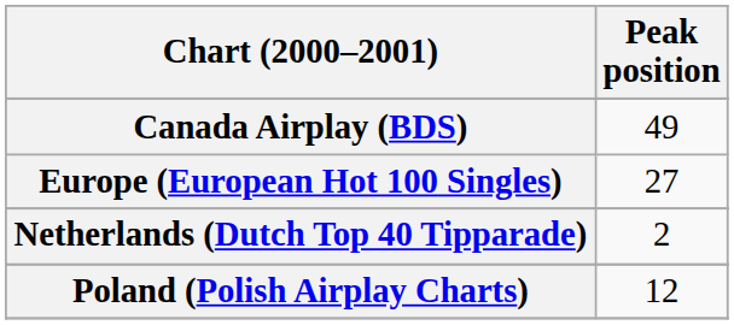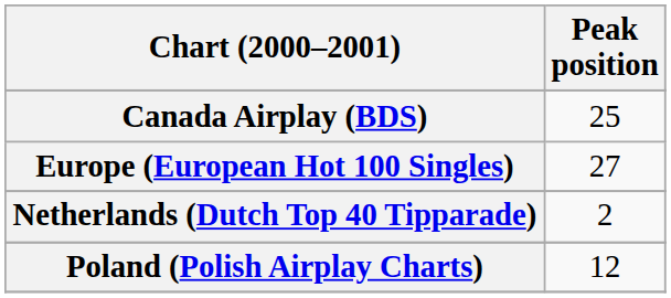 <table class="wikitable sortable plainrowheaders" style="text-align:center">
 <tr>
 <th>Chart (2000–2001)</th>
 <th>Peak<br>position</th>
 </tr>
 <tr>
 </tr>
 <tr>
 </tr>
 <tr>
 </tr>
 <tr>
 </tr>
 <tr>
 <th scope="row">Canada Airplay (<a href='#'>BDS</a>)</th>
-<td>49</td>
+<td>25</td>
 </tr>
 <tr>
 <th scope="row">Europe (<a href='#'>European Hot 100 Singles</a>)</th>
 <td>27</td>
 </tr>
 <tr>
 </tr>
 <tr>
 </tr>
 <tr>
 <th scope="row">Netherlands (<a href='#'>Dutch Top 40 Tipparade</a>)</th>
 <td>2</td>
 </tr>
 <tr>
 </tr>
 <tr>
 <th scope="row">Poland (<a href='#'>Polish Airplay Charts</a>)</th>
 <td>12</td>
 </tr>
 <tr>
 </tr>
 <tr>
 </tr>
 <tr>
 </tr>
 <tr>
 </tr>
 <tr>
 </tr>
 <tr>
 </tr>
 <tr>
 </tr>
 <tr>
 </tr>
 <tr>
 </tr>
 </table>
